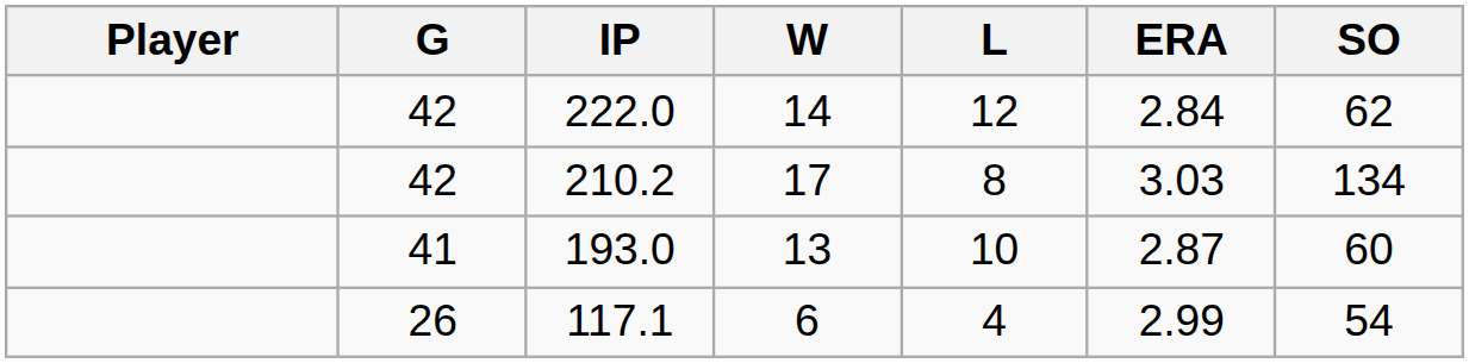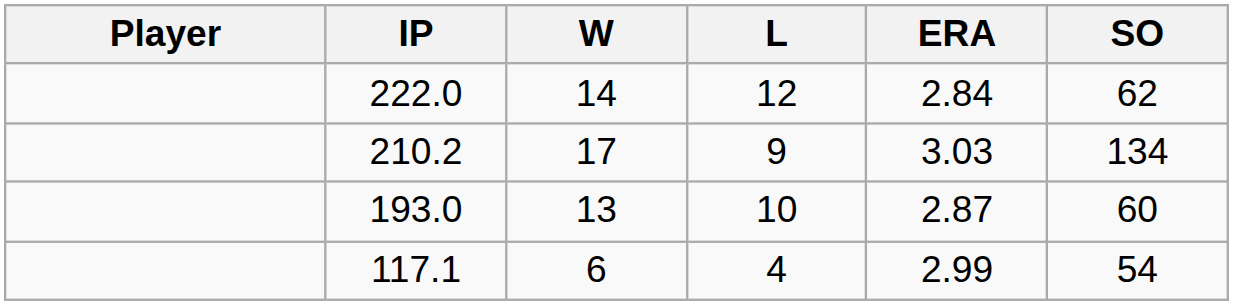 <table class="wikitable sortable">
 <tr>
 <th bgcolor="#DDDDFF" width="16%">Player</th>
-<th bgcolor="#DDDDFF" width="9%">G</th>
 <th bgcolor="#DDDDFF" width="9%">IP</th>
 <th bgcolor="#DDDDFF" width="9%">W</th>
 <th bgcolor="#DDDDFF" width="9%">L</th>
 <th bgcolor="#DDDDFF" width="9%">ERA</th>
 <th bgcolor="#DDDDFF" width="9%">SO</th>
 </tr>
 <tr align="center">
 <td></td>
-<td>42</td>
 <td>222.0</td>
 <td>14</td>
 <td>12</td>
 <td>2.84</td>
 <td>62</td>
 </tr>
 <tr align="center">
 <td></td>
-<td>42</td>
 <td>210.2</td>
 <td>17</td>
-<td>8</td>
+<td>9</td>
 <td>3.03</td>
 <td>134</td>
 </tr>
 <tr align="center">
 <td></td>
-<td>41</td>
 <td>193.0</td>
 <td>13</td>
 <td>10</td>
 <td>2.87</td>
 <td>60</td>
 </tr>
 <tr align="center">
 <td></td>
-<td>26</td>
 <td>117.1</td>
 <td>6</td>
 <td>4</td>
 <td>2.99</td>
 <td>54</td>
 </tr>
 </table>
